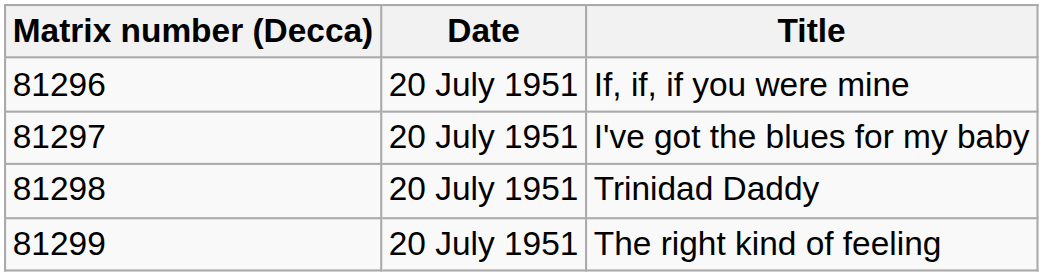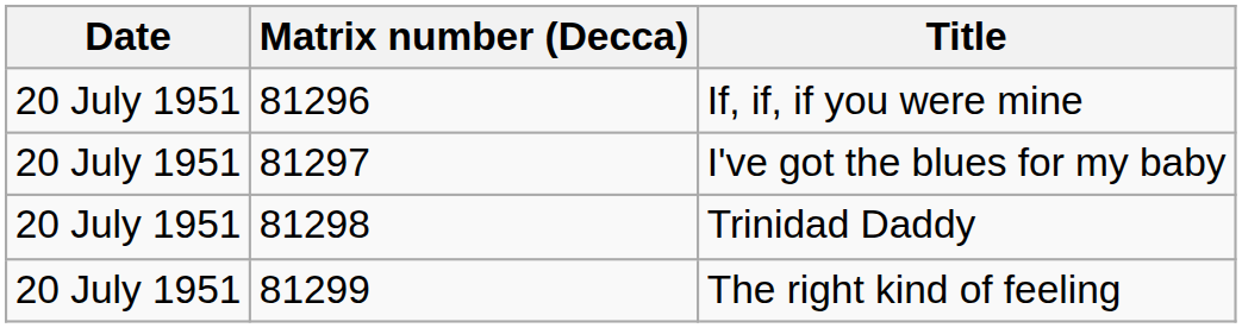 <table class="wikitable">
 <tr>
+<th>Date</th>
 <th>Matrix number (Decca)</th>
-<th>Date</th>
 <th>Title</th>
 </tr>
 <tr>
+<td>20 July 1951</td>
 <td>81296</td>
-<td>20 July 1951</td>
 <td>If, if, if you were mine</td>
 </tr>
 <tr>
+<td>20 July 1951</td>
 <td>81297</td>
-<td>20 July 1951</td>
 <td>I've got the blues for my baby</td>
 </tr>
 <tr>
+<td>20 July 1951</td>
 <td>81298</td>
-<td>20 July 1951</td>
 <td>Trinidad Daddy</td>
 </tr>
 <tr>
+<td>20 July 1951</td>
 <td>81299</td>
-<td>20 July 1951</td>
 <td>The right kind of feeling</td>
 </tr>
 </table>
